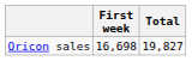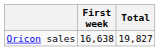 <table class="wikitable" border="1">
 <tr>
 <th></th>
 <th>First<br>week</th>
 <th>Total</th>
 </tr>
 <tr>
 <td><a href='#'>Oricon</a> sales</td>
-<td style="text-align:right;">16,698</td>
+<td style="text-align:right;">16,638</td>
 <td style="text-align:right;">19,827</td>
 </tr>
 </table>
